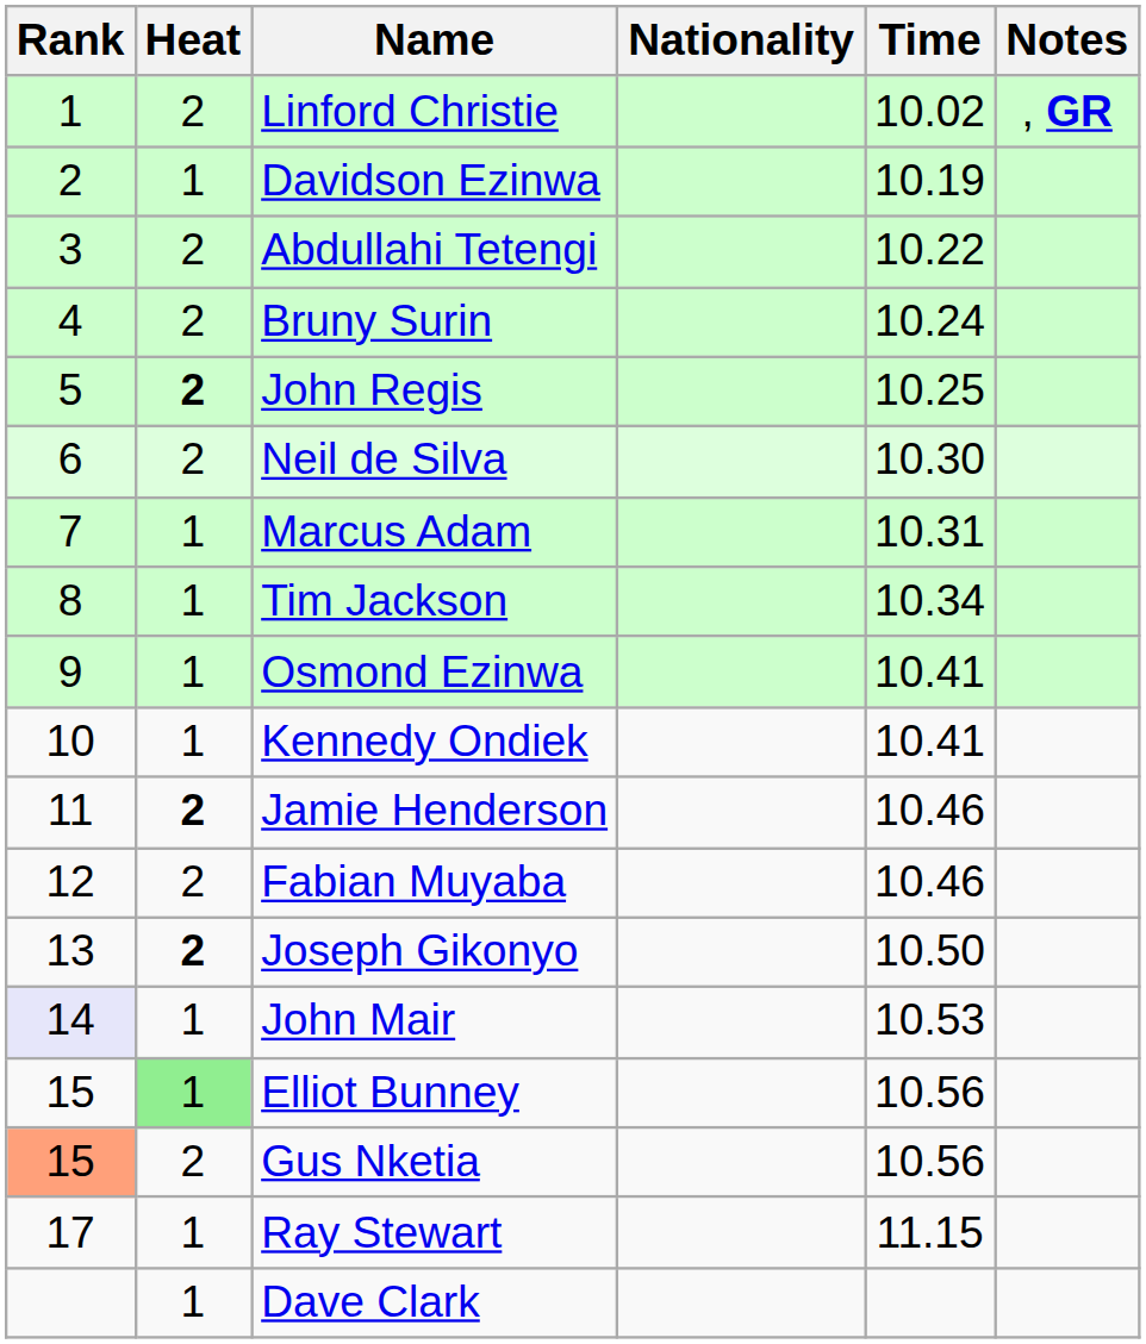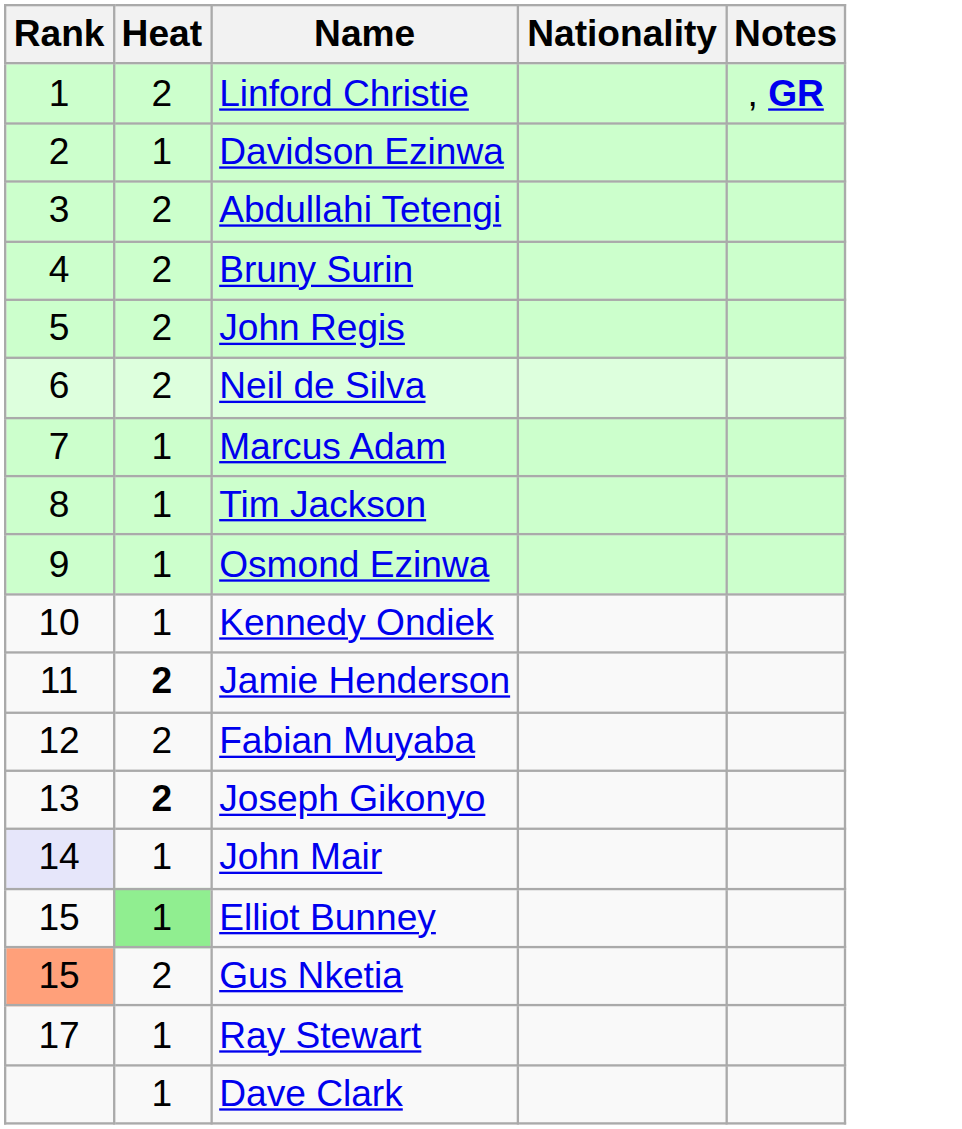 <table class="wikitable sortable" style="text-align:center">
 <tr>
 <th>Rank</th>
 <th>Heat</th>
 <th>Name</th>
 <th>Nationality</th>
-<th>Time</th>
 <th>Notes</th>
 </tr>
 <tr bgcolor=ccffcc>
 <td>1</td>
 <td>2</td>
 <td align=left><a href='#'>Linford Christie</a></td>
 <td align=left></td>
-<td>10.02</td>
 <td>, <strong><a href='#'>GR</a></strong></td>
 </tr>
 <tr bgcolor=ccffcc>
 <td>2</td>
 <td>1</td>
 <td align=left><a href='#'>Davidson Ezinwa</a></td>
 <td align=left></td>
-<td>10.19</td>
 <td></td>
 </tr>
 <tr bgcolor=ccffcc>
 <td>3</td>
 <td>2</td>
 <td align=left><a href='#'>Abdullahi Tetengi</a></td>
 <td align=left></td>
-<td>10.22</td>
 <td></td>
 </tr>
 <tr bgcolor=ccffcc>
 <td>4</td>
 <td>2</td>
 <td align=left><a href='#'>Bruny Surin</a></td>
 <td align=left></td>
-<td>10.24</td>
 <td></td>
 </tr>
 <tr bgcolor=ccffcc>
 <td>5</td>
-<td><strong>2</strong></td>
+<td>2</td>
 <td align=left><a href='#'>John Regis</a></td>
 <td align=left></td>
-<td>10.25</td>
 <td></td>
 </tr>
 <tr bgcolor=ddffdd>
 <td>6</td>
 <td>2</td>
 <td align=left><a href='#'>Neil de Silva</a></td>
 <td align=left></td>
-<td>10.30</td>
 <td></td>
 </tr>
 <tr bgcolor=ccffcc>
 <td>7</td>
 <td>1</td>
 <td align=left><a href='#'>Marcus Adam</a></td>
 <td align=left></td>
-<td>10.31</td>
 <td></td>
 </tr>
 <tr bgcolor=ccffcc>
 <td>8</td>
 <td>1</td>
 <td align=left><a href='#'>Tim Jackson</a></td>
 <td align=left></td>
-<td>10.34</td>
 <td></td>
 </tr>
 <tr bgcolor=ccffcc>
 <td>9</td>
 <td>1</td>
 <td align=left><a href='#'>Osmond Ezinwa</a></td>
 <td align=left></td>
-<td>10.41</td>
 <td></td>
 </tr>
 <tr>
 <td>10</td>
 <td>1</td>
 <td align=left><a href='#'>Kennedy Ondiek</a></td>
 <td align=left></td>
-<td>10.41</td>
 <td></td>
 </tr>
 <tr>
 <td>11</td>
 <td><strong>2</strong></td>
 <td align=left><a href='#'>Jamie Henderson</a></td>
 <td align=left></td>
-<td>10.46</td>
 <td></td>
 </tr>
 <tr>
 <td>12</td>
 <td>2</td>
 <td align=left><a href='#'>Fabian Muyaba</a></td>
 <td align=left></td>
-<td>10.46</td>
 <td></td>
 </tr>
 <tr>
 <td>13</td>
 <td><strong>2</strong></td>
 <td align=left><a href='#'>Joseph Gikonyo</a></td>
 <td align=left></td>
-<td>10.50</td>
 <td></td>
 </tr>
 <tr>
 <td style="background: lavender;">14</td>
 <td>1</td>
 <td align=left><a href='#'>John Mair</a></td>
 <td align=left></td>
-<td>10.53</td>
 <td></td>
 </tr>
 <tr>
 <td>15</td>
 <td style="background: lightgreen;">1</td>
 <td align=left><a href='#'>Elliot Bunney</a></td>
 <td align=left></td>
-<td>10.56</td>
 <td></td>
 </tr>
 <tr>
 <td style="background: lightsalmon;">15</td>
 <td>2</td>
 <td align=left><a href='#'>Gus Nketia</a></td>
 <td align=left></td>
-<td>10.56</td>
 <td></td>
 </tr>
 <tr>
 <td>17</td>
 <td>1</td>
 <td align=left><a href='#'>Ray Stewart</a></td>
 <td align=left></td>
-<td>11.15</td>
 <td></td>
 </tr>
 <tr>
 <td></td>
 <td>1</td>
 <td align=left><a href='#'>Dave Clark</a></td>
 <td align=left></td>
 <td></td>
-<td></td>
 </tr>
 </table>
